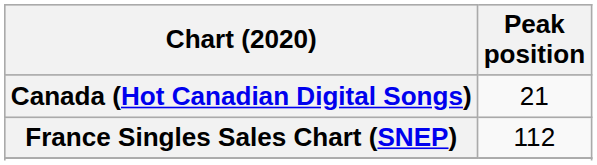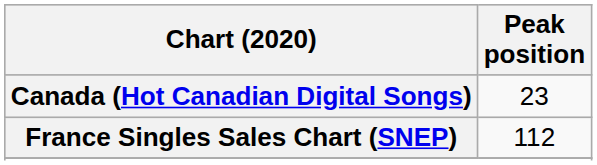 <table class="wikitable sortable plainrowheaders" style="text-align:center">
 <tr>
 <th scope="col">Chart (2020)</th>
 <th scope="col">Peak <br>position</th>
 </tr>
 <tr>
 <th scope="row">Canada (<a href='#'>Hot Canadian Digital Songs</a>)</th>
-<td>21</td>
+<td>23</td>
 </tr>
 <tr>
 <th scope="row">France Singles Sales Chart (<a href='#'>SNEP</a>)</th>
 <td>112</td>
 </tr>
 <tr>
 </tr>
 <tr>
 </tr>
 </table>
